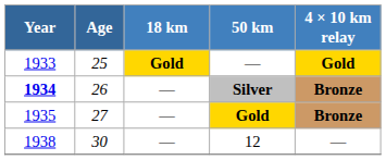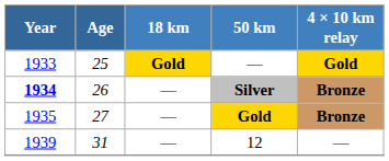 <table class="wikitable" style="font-size:95%; text-align:center; border:grey solid 1px; border-collapse:collapse; background:#ffffff;">
 <tr>
 <th style="background-color:#369; color:white; width:60px;"> Year </th>
 <th style="background-color:#369; color:white; width:40px;"> Age </th>
 <th style="background-color:#4180be; color:white; width:75px;"> 18 km </th>
 <th style="background-color:#4180be; color:white; width:75px;"> 50 km </th>
 <th style="background-color:#4180be; color:white; width:75px;"> 4 × 10 km <br> relay </th>
 </tr>
 <tr>
 <td><a href='#'>1933</a></td>
 <td><em>25</em></td>
 <td style="background:gold;"><strong>Gold</strong></td>
 <td>—</td>
 <td style="background:gold;"><strong>Gold</strong></td>
 </tr>
 <tr>
 <td><strong><a href='#'>1934</a></strong></td>
 <td><em>26</em></td>
 <td>—</td>
 <td style="background:silver;"><strong>Silver</strong></td>
 <td bgcolor="cc9966"><strong>Bronze</strong></td>
 </tr>
 <tr>
 <td><a href='#'>1935</a></td>
 <td><em>27</em></td>
 <td>—</td>
 <td style="background:gold;"><strong>Gold</strong></td>
 <td bgcolor="cc9966"><strong>Bronze</strong></td>
 </tr>
 <tr>
-<td><a href='#'>1938</a></td>
-<td><em>30</em></td>
+<td><a href='#'>1939</a></td>
+<td><em>31</em></td>
 <td>—</td>
 <td>12</td>
 <td>—</td>
 </tr>
 <tr>
 </tr>
 </table>
